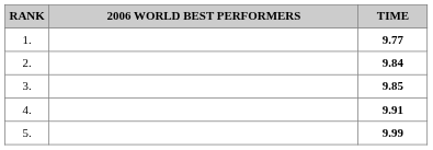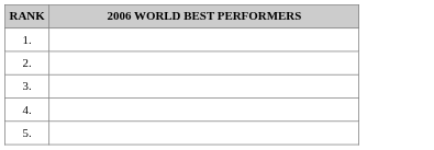 <table border="1" cellspacing="2" cellpadding="5" style="border-collapse: collapse; font-size: 90%;">
 <tr style="background:#ccc;">
 <th>RANK</th>
 <th style="text-align:center; width:25em;">2006 WORLD BEST PERFORMERS</th>
-<th style="text-align:center; width:5em;">TIME</th>
 </tr>
 <tr>
 <td style="text-align:center;">1.</td>
 <td></td>
-<td style="text-align:center;"><strong>9.77</strong></td>
 </tr>
 <tr>
 <td style="text-align:center;">2.</td>
 <td></td>
-<td style="text-align:center;"><strong>9.84</strong></td>
 </tr>
 <tr>
 <td style="text-align:center;">3.</td>
 <td></td>
-<td style="text-align:center;"><strong>9.85</strong></td>
 </tr>
 <tr>
 <td style="text-align:center;">4.</td>
 <td></td>
-<td style="text-align:center;"><strong>9.91</strong></td>
 </tr>
 <tr>
 <td style="text-align:center;">5.</td>
 <td></td>
-<td style="text-align:center;"><strong>9.99</strong></td>
 </tr>
 </table>
